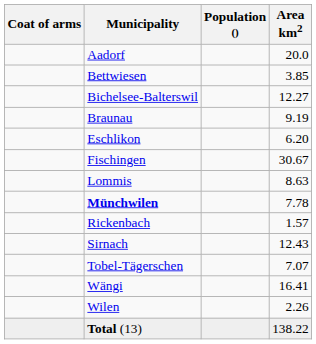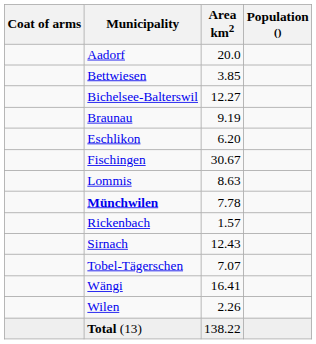 <table class="wikitable">
 <tr>
 <th>Coat of arms</th>
 <th>Municipality</th>
+<th>Area <br>km<sup>2</sup></th>
 <th>Population<br><small>()</small></th>
-<th>Area <br>km<sup>2</sup></th>
 </tr>
 <tr>
 <td align="center"></td>
 <td><a href='#'>Aadorf</a></td>
+<td align="right">20.0</td>
 <td align="center"></td>
-<td align="right">20.0</td>
 </tr>
 <tr>
 <td align="center"></td>
 <td><a href='#'>Bettwiesen</a></td>
+<td align="right">3.85</td>
 <td align="center"></td>
-<td align="right">3.85</td>
 </tr>
 <tr>
 <td align="center"></td>
 <td><a href='#'>Bichelsee-Balterswil</a></td>
+<td align="right">12.27</td>
 <td align="center"></td>
-<td align="right">12.27</td>
 </tr>
 <tr>
 <td align="center"></td>
 <td><a href='#'>Braunau</a></td>
+<td align="right">9.19</td>
 <td align="center"></td>
-<td align="right">9.19</td>
 </tr>
 <tr>
 <td align="center"></td>
 <td><a href='#'>Eschlikon</a></td>
+<td align="right">6.20</td>
 <td align="center"></td>
-<td align="right">6.20</td>
 </tr>
 <tr>
 <td align="center"></td>
 <td><a href='#'>Fischingen</a></td>
+<td align="right">30.67</td>
 <td align="center"></td>
-<td align="right">30.67</td>
 </tr>
 <tr>
 <td align="center"></td>
 <td><a href='#'>Lommis</a></td>
+<td align="right">8.63</td>
 <td align="center"></td>
-<td align="right">8.63</td>
 </tr>
 <tr>
 <td align="center"></td>
 <td><strong><a href='#'>Münchwilen</a></strong></td>
+<td align="right">7.78</td>
 <td align="center"></td>
-<td align="right">7.78</td>
 </tr>
 <tr>
 <td align="center"></td>
 <td><a href='#'>Rickenbach</a></td>
+<td align="right">1.57</td>
 <td align="center"></td>
-<td align="right">1.57</td>
 </tr>
 <tr>
 <td align="center"></td>
 <td><a href='#'>Sirnach</a></td>
+<td align="right">12.43</td>
 <td align="center"></td>
-<td align="right">12.43</td>
 </tr>
 <tr>
 <td align="center"></td>
 <td><a href='#'>Tobel-Tägerschen</a></td>
+<td align="right">7.07</td>
 <td align="center"></td>
-<td align="right">7.07</td>
 </tr>
 <tr>
 <td align="center"></td>
 <td><a href='#'>Wängi</a></td>
+<td align="right">16.41</td>
 <td align="center"></td>
-<td align="right">16.41</td>
 </tr>
 <tr>
 <td align="center"></td>
 <td><a href='#'>Wilen</a></td>
+<td align="right">2.26</td>
 <td align="center"></td>
-<td align="right">2.26</td>
 </tr>
 <tr style="background-color:#EFEFEF;">
 <td align="center"></td>
 <td><strong>Total</strong> (13)</td>
+<td align="right">138.22</td>
 <td align="center"></td>
-<td align="right">138.22</td>
 </tr>
 </table>
